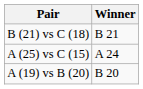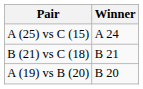 <table class="wikitable">
 <tr>
 <th>Pair</th>
 <th>Winner</th>
 </tr>
 <tr>
+<td>A (25) vs C (15)</td>
+<td>A 24</td>
+</tr>
+<tr>
 <td>B (21) vs C (18)</td>
 <td>B 21</td>
-</tr>
-<tr>
-<td>A (25) vs C (15)</td>
-<td>A 24</td>
 </tr>
 <tr>
 <td>A (19) vs B (20)</td>
 <td>B 20</td>
 </tr>
 </table>
